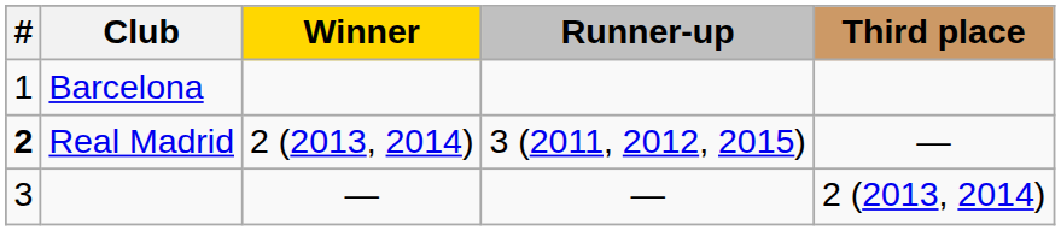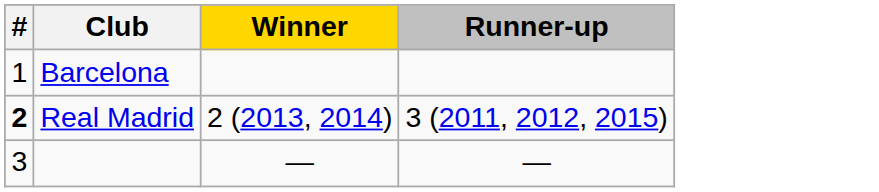 <table class="wikitable">
 <tr>
 <th>#</th>
 <th>Club</th>
 <th scope=col style="background-color: gold">Winner</th>
 <th scope=col style="background-color: silver">Runner-up</th>
-<th scope=col style="background-color: #cc9966">Third place</th>
 </tr>
 <tr>
 <td>1</td>
 <td> <a href='#'>Barcelona</a></td>
-<td></td>
 <td></td>
 <td></td>
 </tr>
 <tr>
 <td><strong>2</strong></td>
 <td> <a href='#'>Real Madrid</a></td>
 <td>2 (<a href='#'>2013</a>, <a href='#'>2014</a>)</td>
 <td>3 (<a href='#'>2011</a>, <a href='#'>2012</a>, <a href='#'>2015</a>)</td>
-<td style="text-align: center">—</td>
 </tr>
 <tr>
 <td>3</td>
 <td></td>
 <td style="text-align: center">—</td>
 <td style="text-align: center">—</td>
-<td>2 (<a href='#'>2013</a>, <a href='#'>2014</a>)</td>
 </tr>
 </table>
